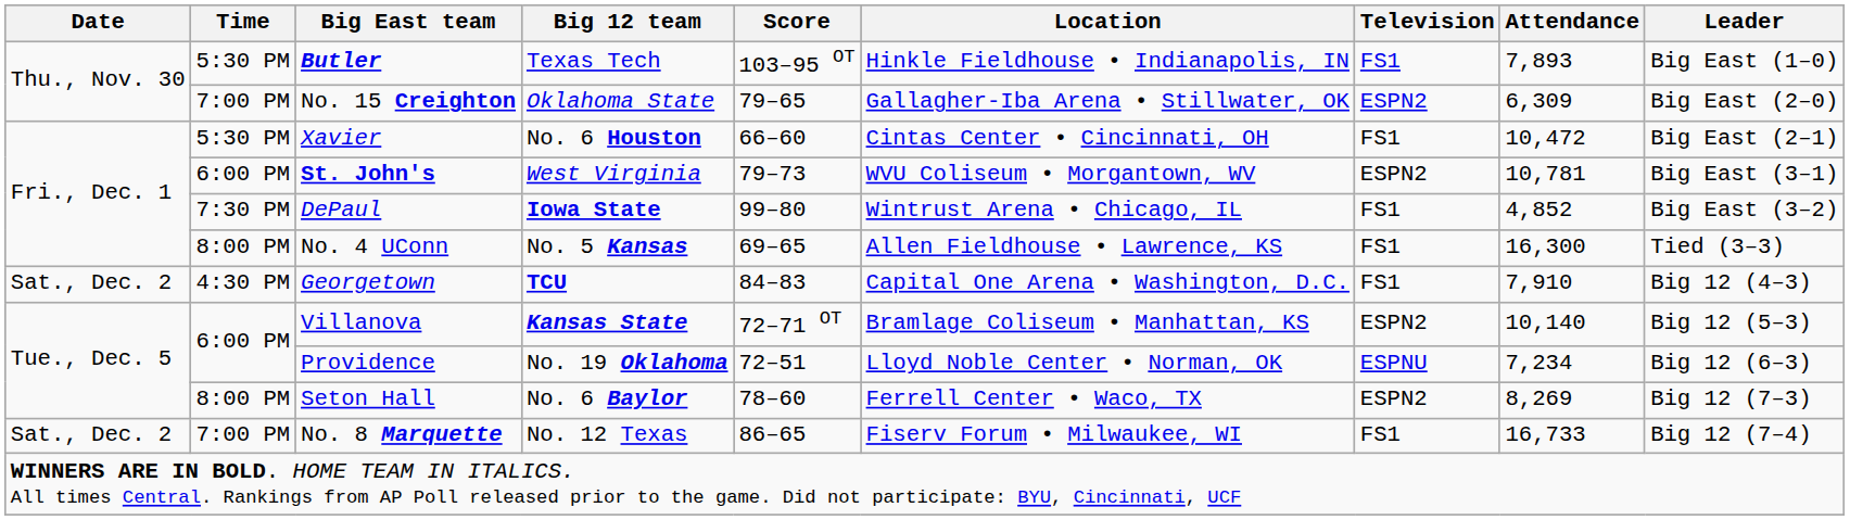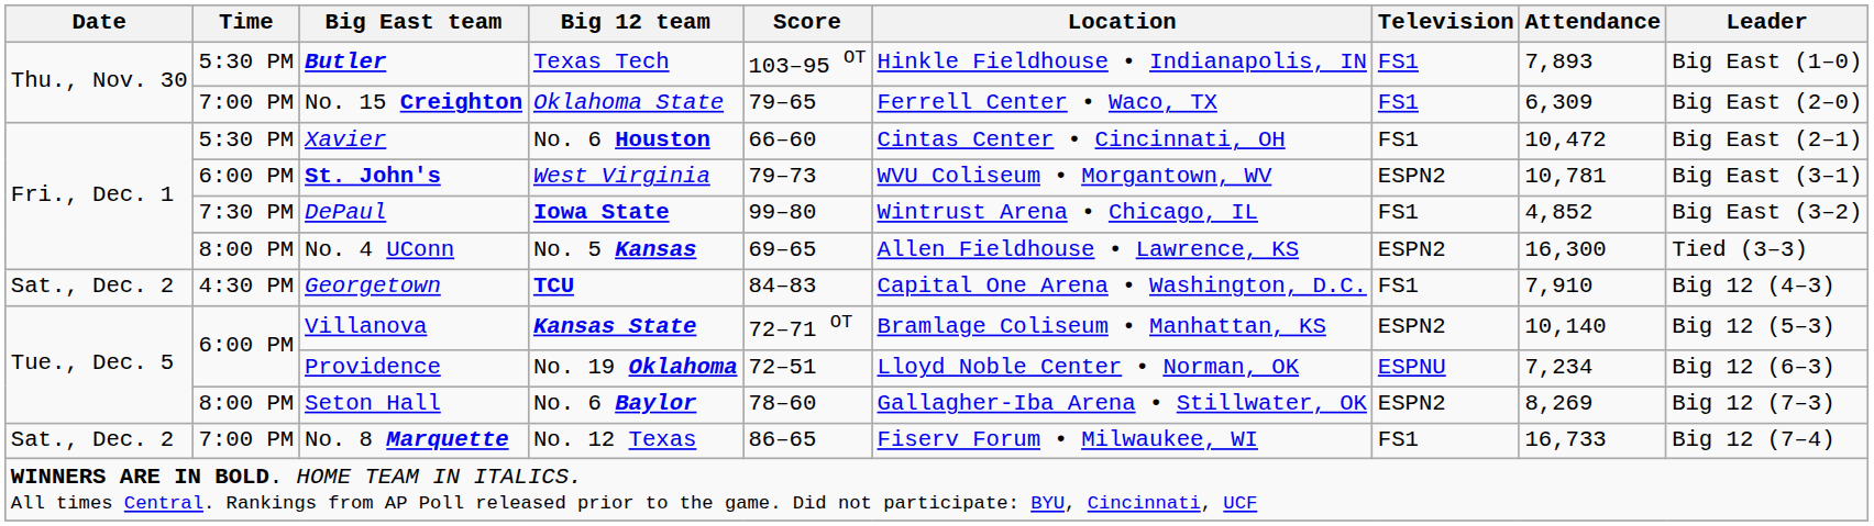 <table class="wikitable" style="font-size: 95%">
 <tr>
 <th>Date</th>
 <th>Time</th>
 <th>Big East team</th>
 <th>Big 12 team</th>
 <th>Score</th>
 <th>Location</th>
 <th>Television</th>
 <th>Attendance</th>
 <th>Leader</th>
 </tr>
 <tr>
 <td rowspan="2">Thu., Nov. 30</td>
 <td>5:30 PM</td>
 <td><strong><em><a href='#'>Butler</a></em></strong></td>
 <td><a href='#'>Texas Tech</a></td>
 <td>103–95 <sup>OT</sup></td>
 <td><a href='#'>Hinkle Fieldhouse</a> • <a href='#'>Indianapolis, IN</a></td>
 <td><a href='#'>FS1</a></td>
 <td>7,893</td>
 <td>Big East (1–0)</td>
 </tr>
 <tr>
 <td>7:00 PM</td>
 <td>No. 15 <strong><a href='#'>Creighton</a></strong></td>
 <td><em><a href='#'>Oklahoma State</a></em></td>
 <td>79–65</td>
-<td><a href='#'>Gallagher-Iba Arena</a> • <a href='#'>Stillwater, OK</a></td>
-<td><a href='#'>ESPN2</a></td>
+<td><a href='#'>Ferrell Center</a> • <a href='#'>Waco, TX</a></td>
+<td><a href='#'>FS1</a></td>
 <td>6,309</td>
 <td>Big East (2–0)</td>
 </tr>
 <tr>
 <td rowspan="4">Fri., Dec. 1</td>
 <td>5:30 PM</td>
 <td><em><a href='#'>Xavier</a></em></td>
 <td>No. 6 <strong><a href='#'>Houston</a></strong></td>
 <td>66–60</td>
 <td><a href='#'>Cintas Center</a> • <a href='#'>Cincinnati, OH</a></td>
 <td>FS1</td>
 <td>10,472</td>
 <td>Big East (2–1)</td>
 </tr>
 <tr>
 <td>6:00 PM</td>
 <td><strong><a href='#'>St. John's</a></strong></td>
 <td><em><a href='#'>West Virginia</a></em></td>
 <td>79–73</td>
 <td><a href='#'>WVU Coliseum</a> • <a href='#'>Morgantown, WV</a></td>
 <td>ESPN2</td>
 <td>10,781</td>
 <td>Big East (3–1)</td>
 </tr>
 <tr>
 <td>7:30 PM</td>
 <td><em><a href='#'>DePaul</a></em></td>
 <td><strong><a href='#'>Iowa State</a></strong></td>
 <td>99–80</td>
 <td><a href='#'>Wintrust Arena</a> • <a href='#'>Chicago, IL</a></td>
 <td>FS1</td>
 <td>4,852</td>
 <td>Big East (3–2)</td>
 </tr>
 <tr>
 <td>8:00 PM</td>
 <td>No. 4 <a href='#'>UConn</a></td>
 <td>No. 5 <strong><em><a href='#'>Kansas</a></em></strong></td>
 <td>69–65</td>
 <td><a href='#'>Allen Fieldhouse</a> • <a href='#'>Lawrence, KS</a></td>
-<td>FS1</td>
+<td>ESPN2</td>
 <td>16,300</td>
 <td>Tied (3–3)</td>
 </tr>
 <tr>
 <td>Sat., Dec. 2</td>
 <td>4:30 PM</td>
 <td><em><a href='#'>Georgetown</a></em></td>
 <td><strong><a href='#'>TCU</a></strong></td>
 <td>84–83</td>
 <td><a href='#'>Capital One Arena</a> • <a href='#'>Washington, D.C.</a></td>
 <td>FS1</td>
 <td>7,910</td>
 <td>Big 12 (4–3)</td>
 </tr>
 <tr>
 <td rowspan="3">Tue., Dec. 5</td>
 <td rowspan="2">6:00 PM</td>
 <td><a href='#'>Villanova</a></td>
 <td><strong><em><a href='#'>Kansas State</a></em></strong></td>
 <td>72–71 <sup>OT</sup></td>
 <td><a href='#'>Bramlage Coliseum</a> • <a href='#'>Manhattan, KS</a></td>
 <td>ESPN2</td>
 <td>10,140</td>
 <td>Big 12 (5–3)</td>
 </tr>
 <tr>
 <td><a href='#'>Providence</a></td>
 <td>No. 19 <strong><em><a href='#'>Oklahoma</a></em></strong></td>
 <td>72–51</td>
 <td><a href='#'>Lloyd Noble Center</a> • <a href='#'>Norman, OK</a></td>
 <td><a href='#'>ESPNU</a></td>
 <td>7,234</td>
 <td>Big 12 (6–3)</td>
 </tr>
 <tr>
 <td>8:00 PM</td>
 <td><a href='#'>Seton Hall</a></td>
 <td>No. 6 <strong><em><a href='#'>Baylor</a></em></strong></td>
 <td>78–60</td>
-<td><a href='#'>Ferrell Center</a> • <a href='#'>Waco, TX</a></td>
+<td><a href='#'>Gallagher-Iba Arena</a> • <a href='#'>Stillwater, OK</a></td>
 <td>ESPN2</td>
 <td>8,269</td>
 <td>Big 12 (7–3)</td>
 </tr>
 <tr>
 <td>Sat., Dec. 2</td>
 <td>7:00 PM</td>
 <td>No. 8 <strong><em><a href='#'>Marquette</a></em></strong></td>
 <td>No. 12 <a href='#'>Texas</a></td>
 <td>86–65</td>
 <td><a href='#'>Fiserv Forum</a> • <a href='#'>Milwaukee, WI</a></td>
 <td>FS1</td>
 <td>16,733</td>
 <td>Big 12 (7–4)</td>
 </tr>
 <tr>
 <td colspan="9"><strong>WINNERS ARE IN BOLD</strong>. <em>HOME TEAM IN ITALICS.</em><br><small> All times <a href='#'>Central</a>. Rankings from AP Poll released prior to the game. Did not participate: <a href='#'>BYU</a>, <a href='#'>Cincinnati</a>, <a href='#'>UCF</a></small></td>
 </tr>
 </table>
